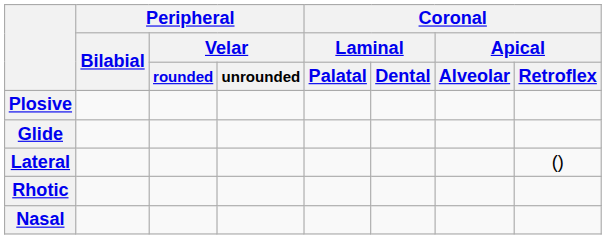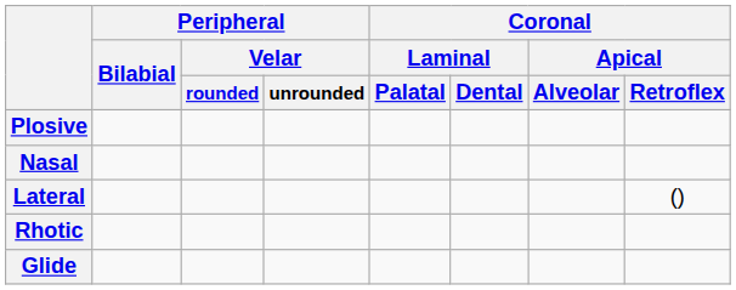 <table class="wikitable" style="text-align: center;">
 <tr>
 <th rowspan="3"></th>
 <th colspan="3"><a href='#'>Peripheral</a></th>
 <th colspan="4"><a href='#'>Coronal</a></th>
 </tr>
 <tr>
 <th rowspan="2"><a href='#'>Bilabial</a></th>
 <th colspan="2"><a href='#'>Velar</a></th>
 <th colspan="2"><a href='#'>Laminal</a></th>
 <th colspan="2"><a href='#'>Apical</a></th>
 </tr>
 <tr>
 <th><small><a href='#'>rounded</a></small></th>
 <th><small>unrounded</small></th>
 <th><a href='#'>Palatal</a></th>
 <th><a href='#'>Dental</a></th>
 <th><a href='#'>Alveolar</a></th>
 <th><a href='#'>Retroflex</a></th>
 </tr>
 <tr>
 <th><a href='#'>Plosive</a></th>
 <td></td>
 <td></td>
 <td></td>
 <td></td>
 <td></td>
 <td></td>
 <td></td>
 </tr>
 <tr>
-<th><a href='#'>Glide</a></th>
+<th><a href='#'>Nasal</a></th>
 <td></td>
 <td></td>
 <td></td>
 <td></td>
 <td></td>
 <td></td>
 <td></td>
 </tr>
 <tr>
 <th><a href='#'>Lateral</a></th>
 <td></td>
 <td></td>
 <td></td>
 <td></td>
 <td></td>
 <td></td>
 <td>()</td>
 </tr>
 <tr>
 <th><a href='#'>Rhotic</a></th>
 <td></td>
 <td></td>
 <td></td>
 <td></td>
 <td></td>
 <td></td>
 <td></td>
 </tr>
 <tr>
-<th><a href='#'>Nasal</a></th>
+<th><a href='#'>Glide</a></th>
 <td></td>
 <td></td>
 <td></td>
 <td></td>
 <td></td>
 <td></td>
 <td></td>
 </tr>
 </table>
